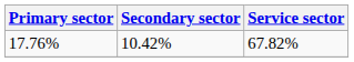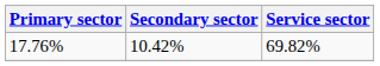 <table class="wikitable" border="1">
 <tr>
 <th><a href='#'>Primary sector</a></th>
 <th><a href='#'>Secondary sector</a></th>
 <th><a href='#'>Service sector</a></th>
 </tr>
 <tr>
 <td>17.76%</td>
 <td>10.42%</td>
-<td>67.82%</td>
+<td>69.82%</td>
 </tr>
 <tr>
 </tr>
 </table>
